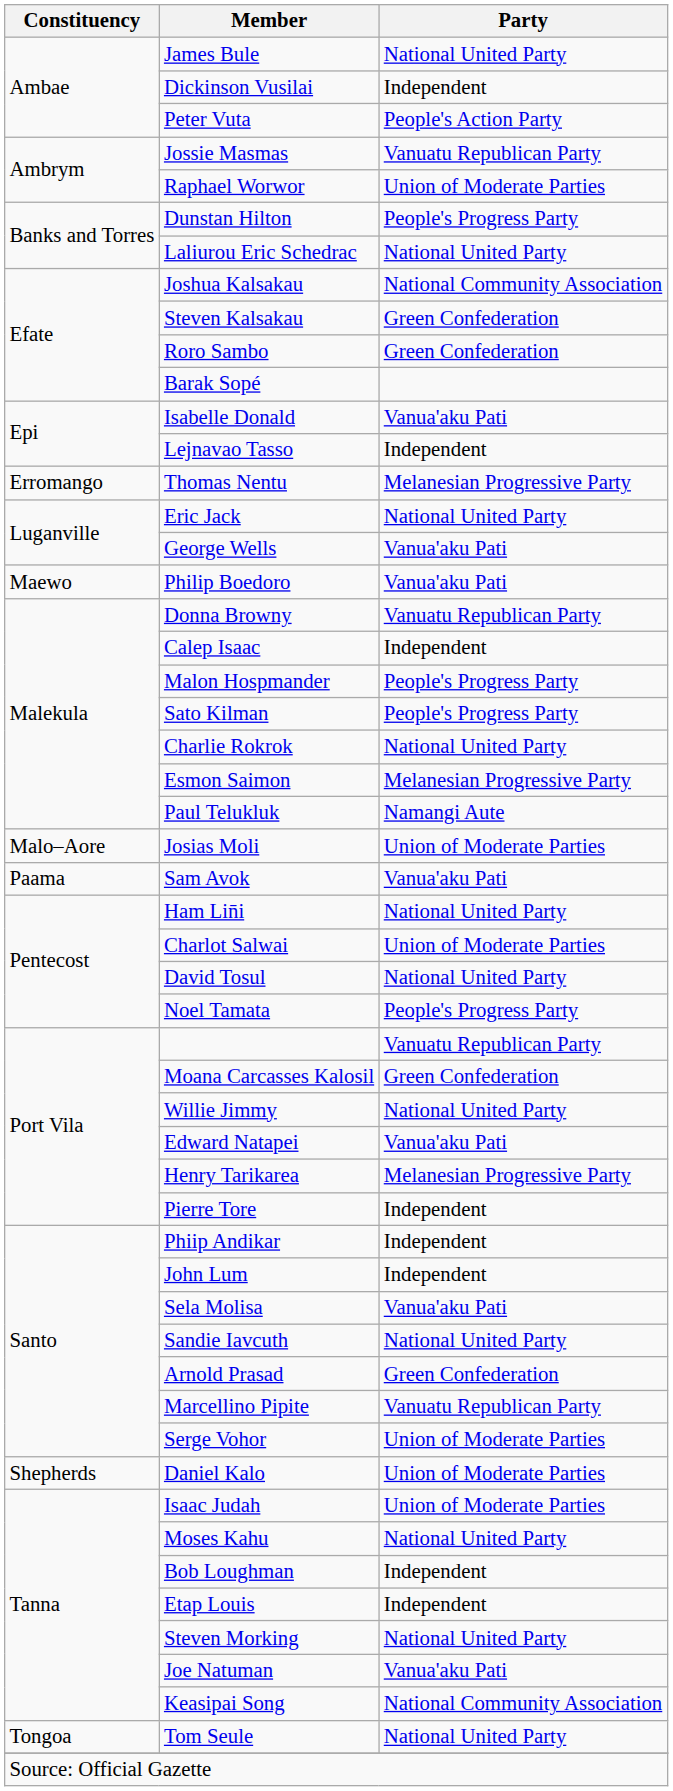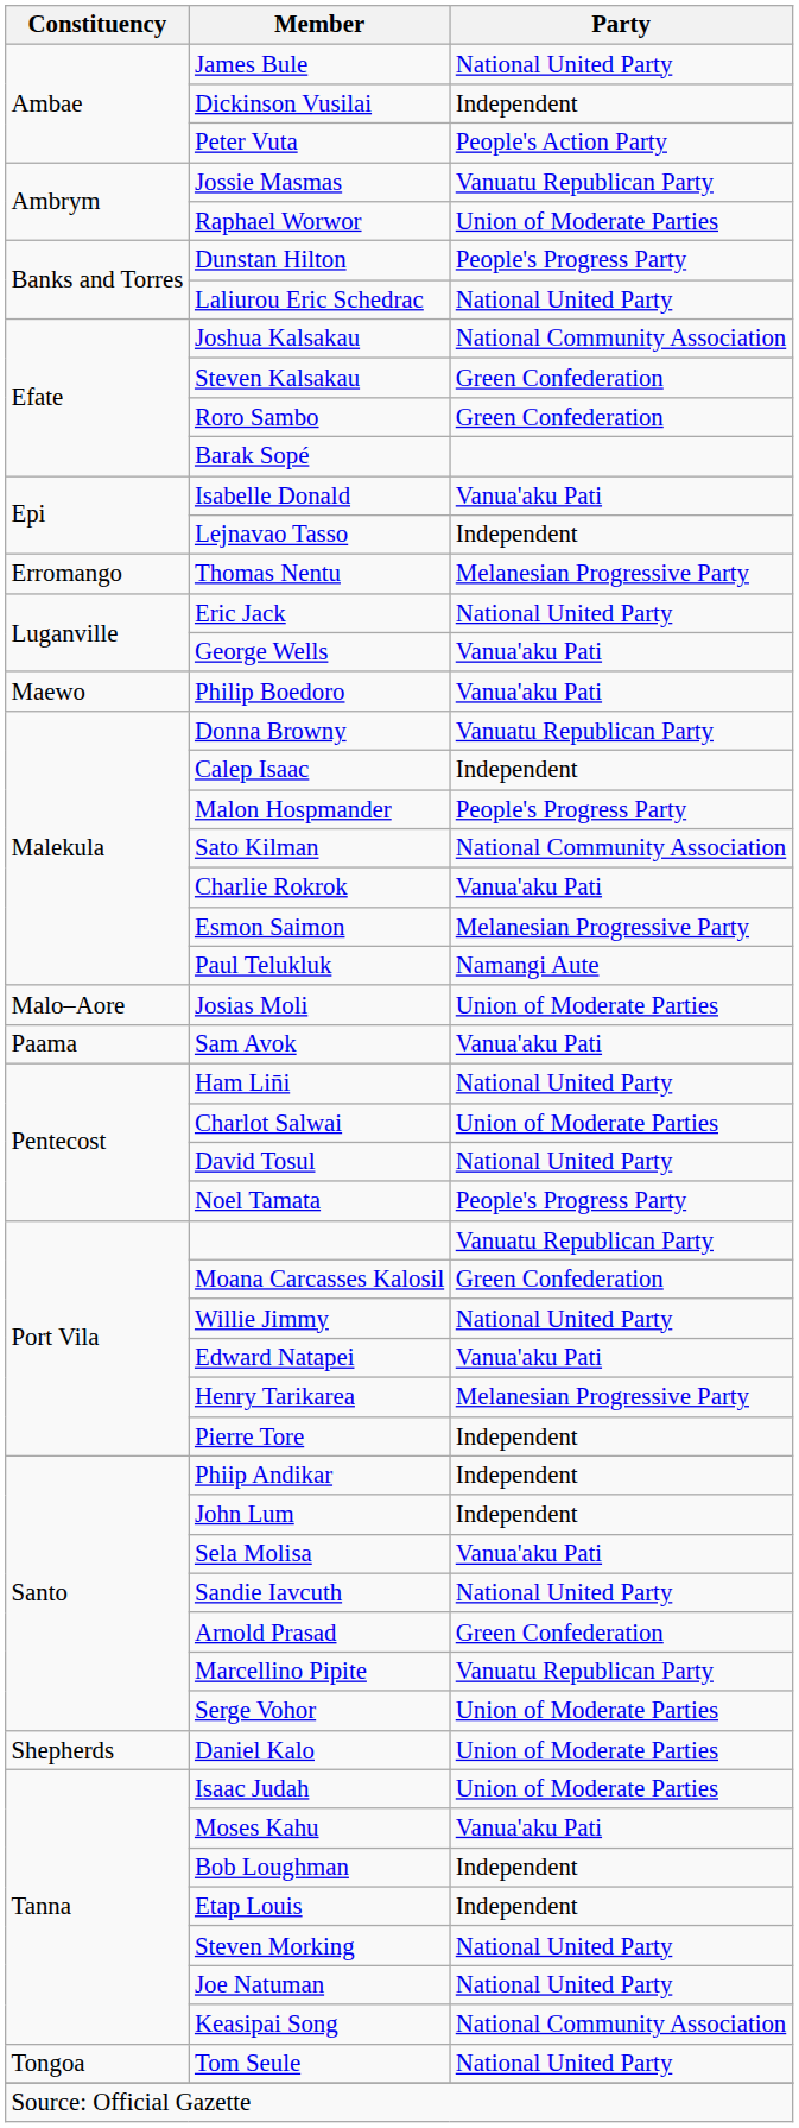 <table class="wikitable sortable">
 <tr>
 <th>Constituency</th>
 <th>Member</th>
 <th>Party</th>
 </tr>
 <tr>
 <td rowspan=3>Ambae</td>
 <td><a href='#'>James Bule</a></td>
 <td><a href='#'>National United Party</a></td>
 </tr>
 <tr>
 <td><a href='#'>Dickinson Vusilai</a></td>
 <td>Independent</td>
 </tr>
 <tr>
 <td><a href='#'>Peter Vuta</a></td>
 <td><a href='#'>People's Action Party</a></td>
 </tr>
 <tr>
 <td rowspan=2>Ambrym</td>
 <td><a href='#'>Jossie Masmas</a></td>
 <td><a href='#'>Vanuatu Republican Party</a></td>
 </tr>
 <tr>
 <td><a href='#'>Raphael Worwor</a></td>
 <td><a href='#'>Union of Moderate Parties</a></td>
 </tr>
 <tr>
 <td rowspan=2>Banks and Torres</td>
 <td><a href='#'>Dunstan Hilton</a></td>
 <td><a href='#'>People's Progress Party</a></td>
 </tr>
 <tr>
 <td><a href='#'>Laliurou Eric Schedrac</a></td>
 <td><a href='#'>National United Party</a></td>
 </tr>
 <tr>
 <td rowspan=4>Efate</td>
 <td><a href='#'>Joshua Kalsakau</a></td>
 <td><a href='#'>National Community Association</a></td>
 </tr>
 <tr>
 <td><a href='#'>Steven Kalsakau</a></td>
 <td><a href='#'>Green Confederation</a></td>
 </tr>
 <tr>
 <td><a href='#'>Roro Sambo</a></td>
 <td><a href='#'>Green Confederation</a></td>
 </tr>
 <tr>
 <td><a href='#'>Barak Sopé</a></td>
 <td></td>
 </tr>
 <tr>
 <td rowspan=2>Epi</td>
 <td><a href='#'>Isabelle Donald</a></td>
 <td><a href='#'>Vanua'aku Pati</a></td>
 </tr>
 <tr>
 <td><a href='#'>Lejnavao Tasso</a></td>
 <td>Independent</td>
 </tr>
 <tr>
 <td>Erromango</td>
 <td><a href='#'>Thomas Nentu</a></td>
 <td><a href='#'>Melanesian Progressive Party</a></td>
 </tr>
 <tr>
 <td rowspan=2>Luganville</td>
 <td><a href='#'>Eric Jack</a></td>
 <td><a href='#'>National United Party</a></td>
 </tr>
 <tr>
 <td><a href='#'>George Wells</a></td>
 <td><a href='#'>Vanua'aku Pati</a></td>
 </tr>
 <tr>
 <td>Maewo</td>
 <td><a href='#'>Philip Boedoro</a></td>
 <td><a href='#'>Vanua'aku Pati</a></td>
 </tr>
 <tr>
 <td rowspan=7>Malekula</td>
 <td><a href='#'>Donna Browny</a></td>
 <td><a href='#'>Vanuatu Republican Party</a></td>
 </tr>
 <tr>
 <td><a href='#'>Calep Isaac</a></td>
 <td>Independent</td>
 </tr>
 <tr>
 <td><a href='#'>Malon Hospmander</a></td>
 <td><a href='#'>People's Progress Party</a></td>
 </tr>
 <tr>
 <td><a href='#'>Sato Kilman</a></td>
-<td><a href='#'>People's Progress Party</a></td>
+<td><a href='#'>National Community Association</a></td>
 </tr>
 <tr>
 <td><a href='#'>Charlie Rokrok</a></td>
-<td><a href='#'>National United Party</a></td>
+<td><a href='#'>Vanua'aku Pati</a></td>
 </tr>
 <tr>
 <td><a href='#'>Esmon Saimon</a></td>
 <td><a href='#'>Melanesian Progressive Party</a></td>
 </tr>
 <tr>
 <td><a href='#'>Paul Telukluk</a></td>
 <td><a href='#'>Namangi Aute</a></td>
 </tr>
 <tr>
 <td>Malo–Aore</td>
 <td><a href='#'>Josias Moli</a></td>
 <td><a href='#'>Union of Moderate Parties</a></td>
 </tr>
 <tr>
 <td>Paama</td>
 <td><a href='#'>Sam Avok</a></td>
 <td><a href='#'>Vanua'aku Pati</a></td>
 </tr>
 <tr>
 <td rowspan=4>Pentecost</td>
 <td><a href='#'>Ham Lin̄i</a></td>
 <td><a href='#'>National United Party</a></td>
 </tr>
 <tr>
 <td><a href='#'>Charlot Salwai</a></td>
 <td><a href='#'>Union of Moderate Parties</a></td>
 </tr>
 <tr>
 <td><a href='#'>David Tosul</a></td>
 <td><a href='#'>National United Party</a></td>
 </tr>
 <tr>
 <td><a href='#'>Noel Tamata</a></td>
 <td><a href='#'>People's Progress Party</a></td>
 </tr>
 <tr>
 <td rowspan=6>Port Vila</td>
 <td></td>
 <td><a href='#'>Vanuatu Republican Party</a></td>
 </tr>
 <tr>
 <td><a href='#'>Moana Carcasses Kalosil</a></td>
 <td><a href='#'>Green Confederation</a></td>
 </tr>
 <tr>
 <td><a href='#'>Willie Jimmy</a></td>
 <td><a href='#'>National United Party</a></td>
 </tr>
 <tr>
 <td><a href='#'>Edward Natapei</a></td>
 <td><a href='#'>Vanua'aku Pati</a></td>
 </tr>
 <tr>
 <td><a href='#'>Henry Tarikarea</a></td>
 <td><a href='#'>Melanesian Progressive Party</a></td>
 </tr>
 <tr>
 <td><a href='#'>Pierre Tore</a></td>
 <td>Independent</td>
 </tr>
 <tr>
 <td rowspan=7>Santo</td>
 <td><a href='#'>Phiip Andikar</a></td>
 <td>Independent</td>
 </tr>
 <tr>
 <td><a href='#'>John Lum</a></td>
 <td>Independent</td>
 </tr>
 <tr>
 <td><a href='#'>Sela Molisa</a></td>
 <td><a href='#'>Vanua'aku Pati</a></td>
 </tr>
 <tr>
 <td><a href='#'>Sandie Iavcuth</a></td>
 <td><a href='#'>National United Party</a></td>
 </tr>
 <tr>
 <td><a href='#'>Arnold Prasad</a></td>
 <td><a href='#'>Green Confederation</a></td>
 </tr>
 <tr>
 <td><a href='#'>Marcellino Pipite</a></td>
 <td><a href='#'>Vanuatu Republican Party</a></td>
 </tr>
 <tr>
 <td><a href='#'>Serge Vohor</a></td>
 <td><a href='#'>Union of Moderate Parties</a></td>
 </tr>
 <tr>
 <td>Shepherds</td>
 <td><a href='#'>Daniel Kalo</a></td>
 <td><a href='#'>Union of Moderate Parties</a></td>
 </tr>
 <tr>
 <td rowspan=7>Tanna</td>
 <td><a href='#'>Isaac Judah</a></td>
 <td><a href='#'>Union of Moderate Parties</a></td>
 </tr>
 <tr>
 <td><a href='#'>Moses Kahu</a></td>
-<td><a href='#'>National United Party</a></td>
+<td><a href='#'>Vanua'aku Pati</a></td>
 </tr>
 <tr>
 <td><a href='#'>Bob Loughman</a></td>
 <td>Independent</td>
 </tr>
 <tr>
 <td><a href='#'>Etap Louis</a></td>
 <td>Independent</td>
 </tr>
 <tr>
 <td><a href='#'>Steven Morking</a></td>
 <td><a href='#'>National United Party</a></td>
 </tr>
 <tr>
 <td><a href='#'>Joe Natuman</a></td>
-<td><a href='#'>Vanua'aku Pati</a></td>
+<td><a href='#'>National United Party</a></td>
 </tr>
 <tr>
 <td><a href='#'>Keasipai Song</a></td>
 <td><a href='#'>National Community Association</a></td>
 </tr>
 <tr>
 <td>Tongoa</td>
 <td><a href='#'>Tom Seule</a></td>
 <td><a href='#'>National United Party</a></td>
 </tr>
 <tr>
 </tr>
 <tr class=sortbottom>
 <td colspan=4 align=left>Source: Official Gazette</td>
 </tr>
 </table>
